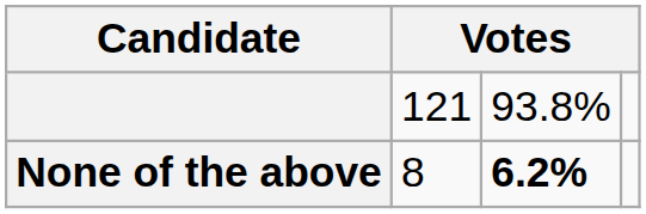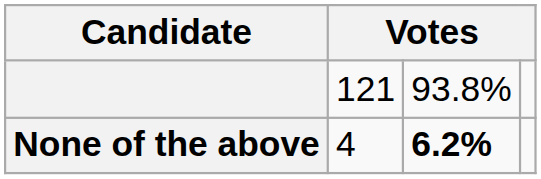 <table class="wikitable">
 <tr>
 <th>Candidate</th>
 <th colspan=3>Votes</th>
 </tr>
 <tr>
 <th></th>
 <td>121</td>
 <td>93.8%</td>
 <td></td>
 </tr>
 <tr>
 <th>None of the above</th>
-<td>8</td>
+<td>4</td>
 <td><strong>6.2%</strong></td>
 <td></td>
 </tr>
 </table>
